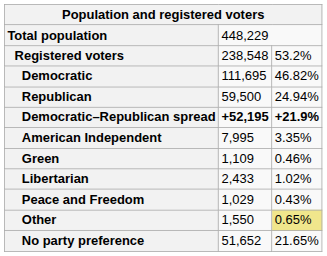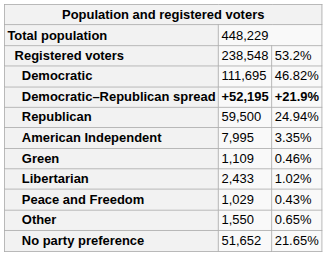 <table class="wikitable collapsible collapsed">
 <tr>
 <th colspan="3">Population and registered voters</th>
 </tr>
 <tr>
 <th scope="row" style="text-align: left;">Total population</th>
 <td colspan="2">448,229</td>
 </tr>
 <tr>
 <th scope="row" style="text-align: left;">  Registered voters</th>
 <td>238,548</td>
 <td>53.2%</td>
 </tr>
 <tr>
 <th scope="row" style="text-align: left;">    Democratic</th>
 <td>111,695</td>
 <td>46.82%</td>
 </tr>
 <tr>
+<th scope="row" style="text-align: left;">    Democratic–Republican spread</th>
+<td><span><strong>+52,195</strong></span></td>
+<td><span><strong>+21.9%</strong></span></td>
+</tr>
+<tr>
 <th scope="row" style="text-align: left;">    Republican</th>
 <td>59,500</td>
 <td>24.94%</td>
-</tr>
-<tr>
-<th scope="row" style="text-align: left;">    Democratic–Republican spread</th>
-<td><span><strong>+52,195</strong></span></td>
-<td><span><strong>+21.9%</strong></span></td>
 </tr>
 <tr>
 <th scope="row" style="text-align: left;">    American Independent</th>
 <td>7,995</td>
 <td>3.35%</td>
 </tr>
 <tr>
 <th scope="row" style="text-align: left;">    Green</th>
 <td>1,109</td>
 <td>0.46%</td>
 </tr>
 <tr>
 <th scope="row" style="text-align: left;">    Libertarian</th>
 <td>2,433</td>
 <td>1.02%</td>
 </tr>
 <tr>
 <th scope="row" style="text-align: left;">    Peace and Freedom</th>
 <td>1,029</td>
 <td>0.43%</td>
 </tr>
 <tr>
 <th scope="row" style="text-align: left;">    Other</th>
 <td>1,550</td>
-<td style="background: khaki;">0.65%</td>
+<td>0.65%</td>
 </tr>
 <tr>
 <th scope="row" style="text-align: left;">    No party preference</th>
 <td>51,652</td>
 <td>21.65%</td>
 </tr>
 </table>
